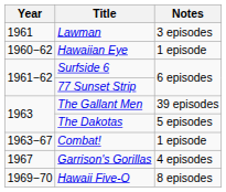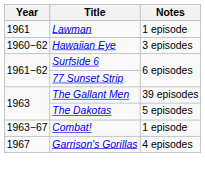 <table class="wikitable">
 <tr>
 <th>Year</th>
 <th>Title</th>
 <th>Notes</th>
 </tr>
 <tr>
 <td>1961</td>
 <td><em><a href='#'>Lawman</a></em></td>
-<td>3 episodes</td>
+<td>1 episode</td>
 </tr>
 <tr>
 <td>1960−62</td>
 <td><em><a href='#'>Hawaiian Eye</a></em></td>
-<td>1 episode</td>
+<td>3 episodes</td>
 </tr>
 <tr>
 <td rowspan=2>1961−62</td>
 <td><em><a href='#'>Surfside 6</a></em></td>
 <td rowspan=2>6 episodes</td>
 </tr>
 <tr>
 <td><em><a href='#'>77 Sunset Strip</a></em></td>
 </tr>
 <tr>
 <td rowspan=2>1963</td>
 <td><em><a href='#'>The Gallant Men</a></em></td>
 <td>39 episodes</td>
 </tr>
 <tr>
 <td><em><a href='#'>The Dakotas</a></em></td>
 <td>5 episodes</td>
 </tr>
 <tr>
 <td>1963−67</td>
 <td><em><a href='#'>Combat!</a></em></td>
 <td>1 episode</td>
 </tr>
 <tr>
 <td>1967</td>
 <td><em><a href='#'>Garrison's Gorillas</a></em></td>
 <td>4 episodes</td>
 </tr>
-<tr>
-<td>1969−70</td>
-<td><em><a href='#'>Hawaii Five-O</a></em></td>
-<td>8 episodes</td>
-</tr>
 </table>
